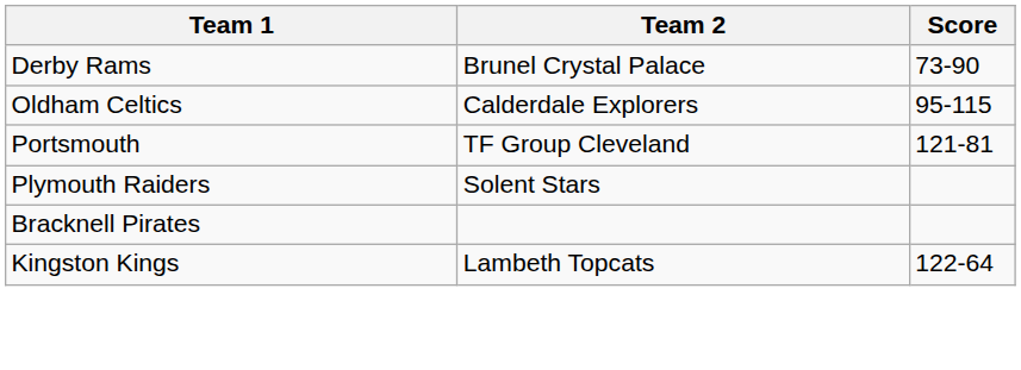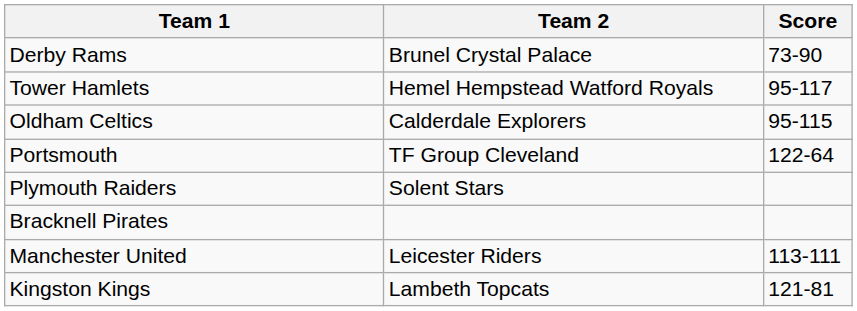 <table class="wikitable" style="font-size: 100%">
 <tr>
 <th width=280>Team 1</th>
 <th width=280>Team 2</th>
 <th width=60>Score</th>
 </tr>
 <tr>
 <td>Derby Rams</td>
 <td>Brunel Crystal Palace</td>
 <td>73-90</td>
 </tr>
 <tr>
+<td>Tower Hamlets</td>
+<td>Hemel Hempstead Watford Royals</td>
+<td>95-117</td>
+</tr>
+<tr>
 <td>Oldham Celtics</td>
 <td>Calderdale Explorers</td>
 <td>95-115</td>
 </tr>
 <tr>
 <td>Portsmouth</td>
 <td>TF Group Cleveland</td>
-<td>121-81</td>
+<td>122-64</td>
 </tr>
 <tr>
 <td>Plymouth Raiders</td>
 <td>Solent Stars</td>
 <td></td>
 </tr>
 <tr>
 <td>Bracknell Pirates</td>
 <td></td>
 <td></td>
 </tr>
 <tr>
+<td>Manchester United</td>
+<td>Leicester Riders</td>
+<td>113-111</td>
+</tr>
+<tr>
 <td>Kingston Kings</td>
 <td>Lambeth Topcats</td>
-<td>122-64</td>
+<td>121-81</td>
 </tr>
 </table>
